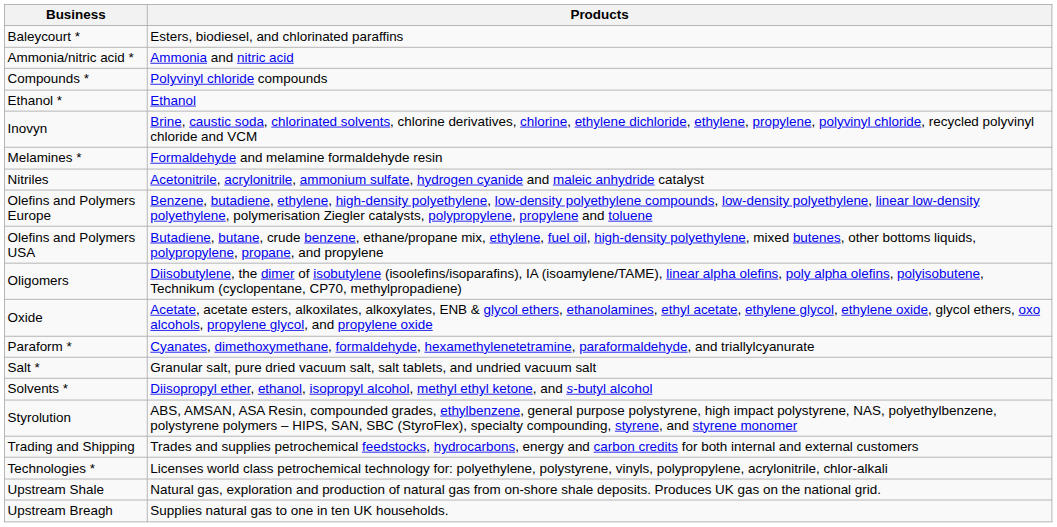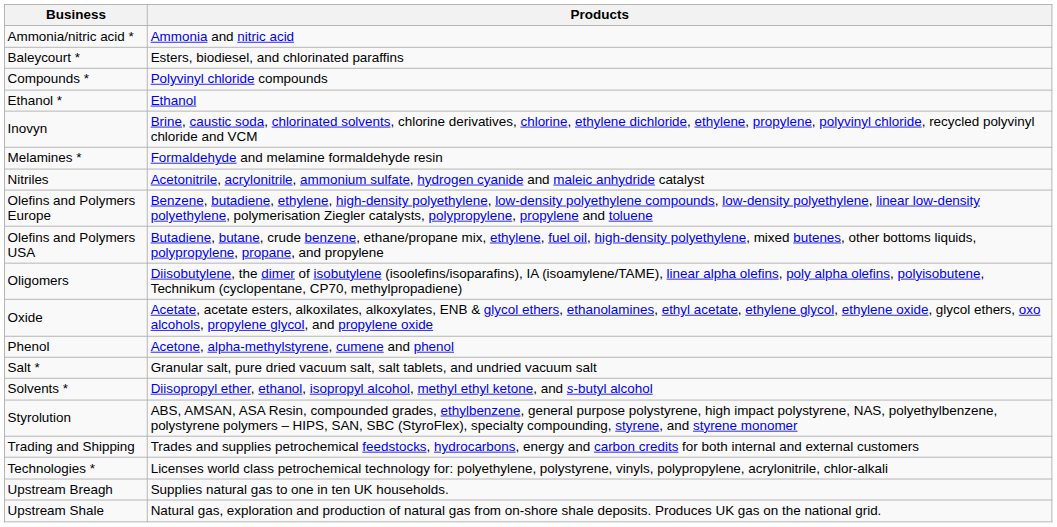 <table class="wikitable sortable">
 <tr>
 <th>Business</th>
 <th>Products</th>
 </tr>
 <tr>
+<td>Ammonia/nitric acid *</td>
+<td><a href='#'>Ammonia</a> and <a href='#'>nitric acid</a></td>
+</tr>
+<tr>
 <td>Baleycourt *</td>
 <td>Esters, biodiesel, and chlorinated paraffins</td>
-</tr>
-<tr>
-<td>Ammonia/nitric acid *</td>
-<td><a href='#'>Ammonia</a> and <a href='#'>nitric acid</a></td>
 </tr>
 <tr>
 <td>Compounds *</td>
 <td><a href='#'>Polyvinyl chloride</a> compounds</td>
 </tr>
 <tr>
 <td>Ethanol *</td>
 <td><a href='#'>Ethanol</a></td>
 </tr>
 <tr>
 <td>Inovyn</td>
 <td><a href='#'>Brine</a>, <a href='#'>caustic soda</a>, <a href='#'>chlorinated solvents</a>, chlorine derivatives, <a href='#'>chlorine</a>, <a href='#'>ethylene dichloride</a>, <a href='#'>ethylene</a>, <a href='#'>propylene</a>, <a href='#'>polyvinyl chloride</a>, recycled polyvinyl chloride and VCM</td>
 </tr>
 <tr>
 <td>Melamines *</td>
 <td><a href='#'>Formaldehyde</a> and melamine formaldehyde resin</td>
 </tr>
 <tr>
 <td>Nitriles</td>
 <td><a href='#'>Acetonitrile</a>, <a href='#'>acrylonitrile</a>, <a href='#'>ammonium sulfate</a>, <a href='#'>hydrogen cyanide</a> and <a href='#'>maleic anhydride</a> catalyst</td>
 </tr>
 <tr>
 <td>Olefins and Polymers Europe</td>
 <td><a href='#'>Benzene</a>, <a href='#'>butadiene</a>, <a href='#'>ethylene</a>, <a href='#'>high-density polyethylene</a>, <a href='#'>low-density polyethylene compounds</a>, <a href='#'>low-density polyethylene</a>, <a href='#'>linear low-density polyethylene</a>, polymerisation Ziegler catalysts, <a href='#'>polypropylene</a>, <a href='#'>propylene</a> and <a href='#'>toluene</a></td>
 </tr>
 <tr>
 <td>Olefins and Polymers USA</td>
 <td><a href='#'>Butadiene</a>, <a href='#'>butane</a>, crude <a href='#'>benzene</a>, ethane/propane mix, <a href='#'>ethylene</a>, <a href='#'>fuel oil</a>, <a href='#'>high-density polyethylene</a>, mixed <a href='#'>butenes</a>, other bottoms liquids, <a href='#'>polypropylene</a>, <a href='#'>propane</a>, and propylene</td>
 </tr>
 <tr>
 <td>Oligomers</td>
 <td><a href='#'>Diisobutylene</a>, the <a href='#'>dimer</a> of <a href='#'>isobutylene</a> (isoolefins/isoparafins), IA (isoamylene/TAME), <a href='#'>linear alpha olefins</a>, <a href='#'>poly alpha olefins</a>, <a href='#'>polyisobutene</a>, Technikum (cyclopentane, CP70, methylpropadiene)</td>
 </tr>
 <tr>
 <td>Oxide</td>
 <td><a href='#'>Acetate</a>, acetate esters, alkoxilates, alkoxylates, ENB & <a href='#'>glycol ethers</a>, <a href='#'>ethanolamines</a>, <a href='#'>ethyl acetate</a>, <a href='#'>ethylene glycol</a>, <a href='#'>ethylene oxide</a>, glycol ethers, <a href='#'>oxo alcohols</a>, <a href='#'>propylene glycol</a>, and <a href='#'>propylene oxide</a></td>
 </tr>
 <tr>
-<td>Paraform *</td>
-<td><a href='#'>Cyanates</a>, <a href='#'>dimethoxymethane</a>, <a href='#'>formaldehyde</a>, <a href='#'>hexamethylenetetramine</a>, <a href='#'>paraformaldehyde</a>, and triallylcyanurate</td>
+<td>Phenol</td>
+<td><a href='#'>Acetone</a>, <a href='#'>alpha-methylstyrene</a>, <a href='#'>cumene</a> and <a href='#'>phenol</a></td>
 </tr>
 <tr>
 <td>Salt *</td>
 <td>Granular salt, pure dried vacuum salt, salt tablets, and undried vacuum salt</td>
 </tr>
 <tr>
 <td>Solvents *</td>
 <td><a href='#'>Diisopropyl ether</a>, <a href='#'>ethanol</a>, <a href='#'>isopropyl alcohol</a>, <a href='#'>methyl ethyl ketone</a>, and <a href='#'><em>s</em>-butyl alcohol</a></td>
 </tr>
 <tr>
 <td>Styrolution</td>
 <td>ABS, AMSAN, ASA Resin, compounded grades, <a href='#'>ethylbenzene</a>, general purpose polystyrene, high impact polystyrene, NAS, polyethylbenzene, polystyrene polymers – HIPS, SAN, SBC (StyroFlex), specialty compounding, <a href='#'>styrene</a>, and <a href='#'>styrene monomer</a></td>
 </tr>
 <tr>
 <td>Trading and Shipping</td>
 <td>Trades and supplies petrochemical <a href='#'>feedstocks</a>, <a href='#'>hydrocarbons</a>, energy and <a href='#'>carbon credits</a> for both internal and external customers</td>
 </tr>
 <tr>
 <td>Technologies *</td>
 <td>Licenses world class petrochemical technology for: polyethylene, polystyrene, vinyls, polypropylene, acrylonitrile, chlor-alkali</td>
 </tr>
 <tr>
+<td>Upstream Breagh</td>
+<td>Supplies natural gas to one in ten UK households.</td>
+</tr>
+<tr>
 <td>Upstream Shale</td>
 <td>Natural gas, exploration and production of natural gas from on-shore shale deposits. Produces UK gas on the national grid.</td>
 </tr>
-<tr>
-<td>Upstream Breagh</td>
-<td>Supplies natural gas to one in ten UK households.</td>
-</tr>
 </table>
